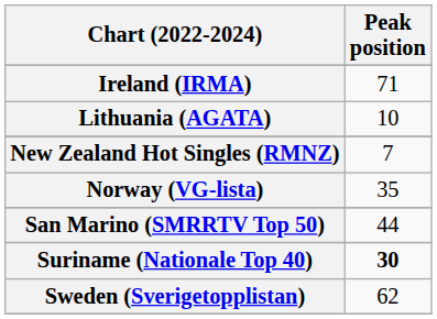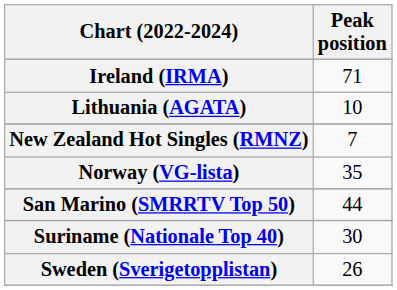 <table class="wikitable sortable plainrowheaders" style="text-align:center">
 <tr>
 <th scope="col">Chart (2022-2024)</th>
 <th scope="col">Peak<br>position</th>
 </tr>
 <tr>
 </tr>
 <tr>
 </tr>
 <tr>
 </tr>
 <tr>
 </tr>
 <tr>
 </tr>
 <tr>
 </tr>
 <tr>
 </tr>
 <tr>
 </tr>
 <tr>
 </tr>
 <tr>
 </tr>
 <tr>
 </tr>
 <tr>
 </tr>
 <tr>
 <th scope="row">Ireland (<a href='#'>IRMA</a>)</th>
 <td>71</td>
 </tr>
 <tr>
 <th scope="row">Lithuania (<a href='#'>AGATA</a>)</th>
 <td>10</td>
 </tr>
 <tr>
 </tr>
 <tr>
 </tr>
 <tr>
 <th scope="row">New Zealand Hot Singles (<a href='#'>RMNZ</a>)</th>
 <td>7</td>
 </tr>
 <tr>
 <th scope="row">Norway (<a href='#'>VG-lista</a>)</th>
 <td>35</td>
 </tr>
 <tr>
 </tr>
 <tr>
 </tr>
 <tr>
 </tr>
 <tr>
 <th scope="row">San Marino (<a href='#'>SMRRTV Top 50</a>)</th>
 <td>44</td>
 </tr>
 <tr>
 </tr>
 <tr>
 <th scope="row">Suriname (<a href='#'>Nationale Top 40</a>)</th>
-<td><strong>30</strong></td>
+<td>30</td>
 </tr>
 <tr>
 <th scope="row">Sweden (<a href='#'>Sverigetopplistan</a>)</th>
-<td>62</td>
+<td>26</td>
 </tr>
 <tr>
 </tr>
 <tr>
 </tr>
 <tr>
 </tr>
 <tr>
 </tr>
 </table>
